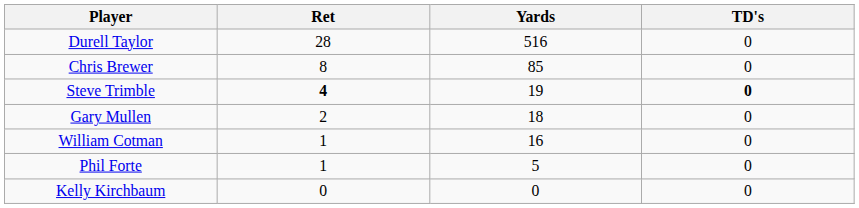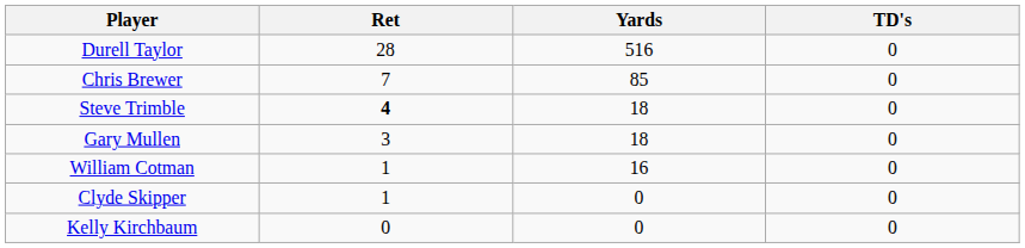 <table class="wikitable sortable">
 <tr>
 <th bgcolor="#DDDDFF" width="10%">Player</th>
 <th bgcolor="#DDDDFF" width="10%">Ret</th>
 <th bgcolor="#DDDDFF" width="10%">Yards</th>
 <th bgcolor="#DDDDFF" width="10%">TD's</th>
 </tr>
 <tr align="center">
 <td><a href='#'>Durell Taylor</a></td>
 <td>28</td>
 <td>516</td>
 <td>0</td>
 </tr>
 <tr align="center">
 <td><a href='#'>Chris Brewer</a></td>
-<td>8</td>
+<td>7</td>
 <td>85</td>
 <td>0</td>
 </tr>
 <tr align="center">
 <td><a href='#'>Steve Trimble</a></td>
 <td><strong>4</strong></td>
-<td>19</td>
-<td><strong>0</strong></td>
+<td>18</td>
+<td>0</td>
 </tr>
 <tr align="center">
 <td><a href='#'>Gary Mullen</a></td>
-<td>2</td>
+<td>3</td>
 <td>18</td>
 <td>0</td>
 </tr>
 <tr align="center">
 <td><a href='#'>William Cotman</a></td>
 <td>1</td>
 <td>16</td>
 <td>0</td>
 </tr>
 <tr align="center">
-<td><a href='#'>Phil Forte</a></td>
+<td><a href='#'>Clyde Skipper</a></td>
 <td>1</td>
-<td>5</td>
+<td>0</td>
 <td>0</td>
 </tr>
 <tr align="center">
 <td><a href='#'>Kelly Kirchbaum</a></td>
 <td>0</td>
 <td>0</td>
 <td>0</td>
 </tr>
 </table>
